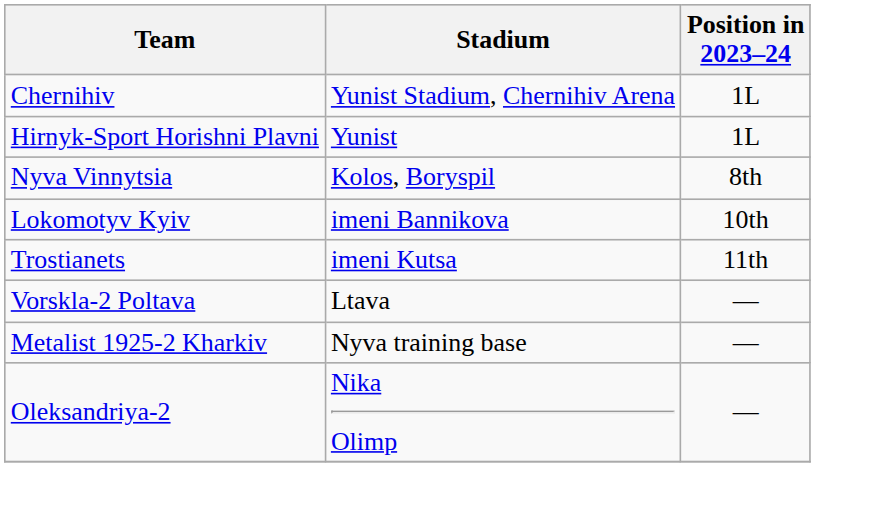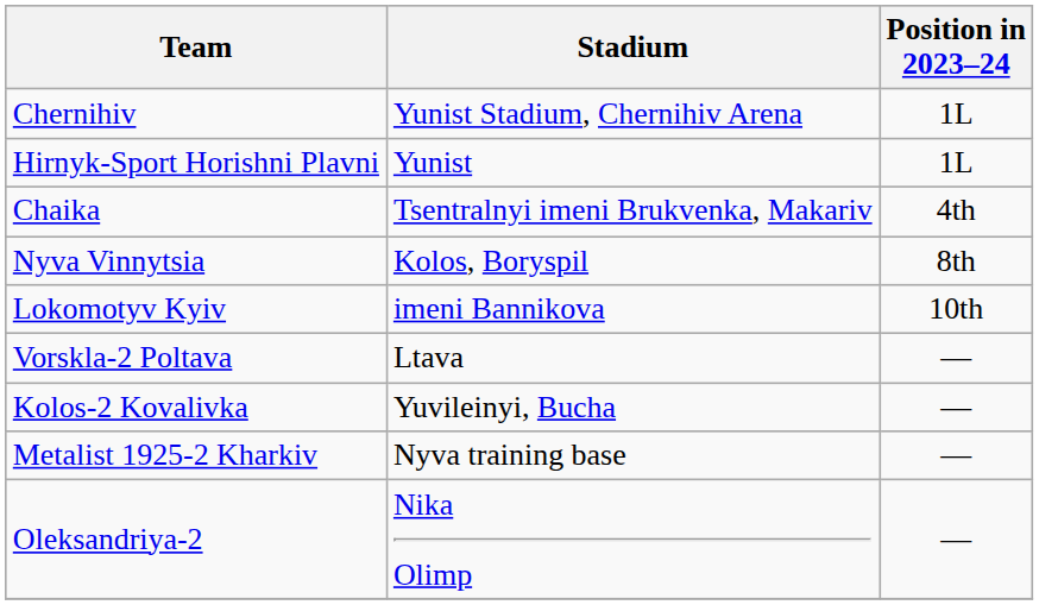 <table class="wikitable sortable" style="text-align: left;">
 <tr>
 <th>Team</th>
 <th>Stadium</th>
 <th>Position in<br><a href='#'>2023–24</a></th>
 </tr>
 <tr>
 <td><a href='#'>Chernihiv</a></td>
 <td><a href='#'>Yunist Stadium</a>, <a href='#'>Chernihiv Arena</a></td>
 <td align="center">1L</td>
 </tr>
 <tr>
 <td><a href='#'>Hirnyk-Sport Horishni Plavni</a></td>
 <td><a href='#'>Yunist</a></td>
 <td align="center">1L</td>
 </tr>
 <tr>
+<td><a href='#'>Chaika</a></td>
+<td><a href='#'>Tsentralnyi imeni Brukvenka</a>, <a href='#'>Makariv</a></td>
+<td align="center">4th</td>
+</tr>
+<tr>
 <td><a href='#'>Nyva Vinnytsia</a></td>
 <td><a href='#'>Kolos</a>, <a href='#'>Boryspil</a></td>
 <td align="center">8th</td>
 </tr>
 <tr>
 <td><a href='#'>Lokomotyv Kyiv</a></td>
 <td><a href='#'>imeni Bannikova</a></td>
 <td align="center">10th</td>
 </tr>
 <tr>
-<td><a href='#'>Trostianets</a></td>
-<td><a href='#'>imeni Kutsa</a></td>
-<td align="center">11th</td>
+<td><a href='#'>Vorskla-2 Poltava</a></td>
+<td>Ltava</td>
+<td align="center">—</td>
 </tr>
 <tr>
-<td><a href='#'>Vorskla-2 Poltava</a></td>
-<td>Ltava</td>
+<td><a href='#'>Kolos-2 Kovalivka</a></td>
+<td>Yuvileinyi, <a href='#'>Bucha</a></td>
 <td align="center">—</td>
 </tr>
 <tr>
 <td><a href='#'>Metalist 1925-2 Kharkiv</a></td>
 <td>Nyva training base</td>
 <td align="center">—</td>
 </tr>
 <tr>
 <td><a href='#'>Oleksandriya-2</a></td>
 <td><a href='#'>Nika</a><hr><a href='#'>Olimp</a></td>
 <td align="center">—</td>
 </tr>
 <tr>
 </tr>
 </table>
